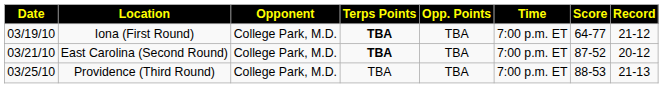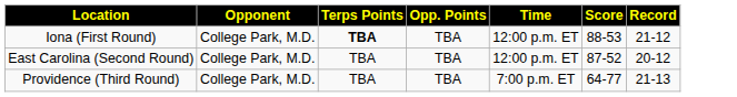 <table class="wikitable" style="text-align:center">
 <tr>
-<th style="background:black;color:yellow;">Date</th>
 <th style="background:black;color:yellow;">Location</th>
 <th style="background:black;color:yellow;">Opponent</th>
 <th style="background:black;color:yellow;">Terps Points</th>
 <th style="background:black;color:yellow;">Opp. Points</th>
 <th style="background:black;color:yellow;">Time</th>
 <th style="background:black;color:yellow;">Score</th>
 <th style="background:black;color:yellow;">Record</th>
 </tr>
 <tr>
-<td>03/19/10</td>
 <td>Iona (First Round)</td>
 <td>College Park, M.D.</td>
 <td><strong>TBA</strong></td>
 <td>TBA</td>
-<td>7:00 p.m. ET</td>
-<td>64-77</td>
+<td>12:00 p.m. ET</td>
+<td>88-53</td>
 <td>21-12</td>
 </tr>
 <tr>
-<td>03/21/10</td>
 <td>East Carolina (Second Round)</td>
 <td>College Park, M.D.</td>
-<td><strong>TBA</strong></td>
 <td>TBA</td>
-<td>7:00 p.m. ET</td>
+<td>TBA</td>
+<td>12:00 p.m. ET</td>
 <td>87-52</td>
 <td>20-12</td>
 </tr>
 <tr>
-<td>03/25/10</td>
 <td>Providence (Third Round)</td>
 <td>College Park, M.D.</td>
 <td>TBA</td>
 <td>TBA</td>
 <td>7:00 p.m. ET</td>
-<td>88-53</td>
+<td>64-77</td>
 <td>21-13</td>
 </tr>
 </table>
